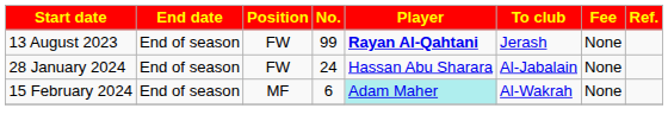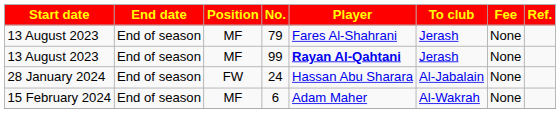 <table class="wikitable sortable">
 <tr>
 <th style="background:red; color:yellow;"><strong>Start date</strong></th>
 <th style="background:red; color:yellow;"><strong>End date</strong></th>
 <th style="background:red; color:yellow;"><strong>Position</strong></th>
 <th style="background:red; color:yellow;"><strong>No.</strong></th>
 <th style="background:red; color:yellow;"><strong>Player</strong></th>
 <th style="background:red; color:yellow;"><strong>To club</strong></th>
 <th style="background:red; color:yellow;"><strong>Fee</strong></th>
 <th style="background:red; color:yellow;"><strong>Ref.</strong></th>
 </tr>
 <tr>
 <td>13 August 2023</td>
 <td>End of season</td>
-<td style="text-align:center;">FW</td>
+<td style="text-align:center;">MF</td>
+<td style="text-align:center;">79</td>
+<td style="text-align:left;"> <a href='#'>Fares Al-Shahrani</a></td>
+<td style="text-align:left;"> <a href='#'>Jerash</a></td>
+<td>None</td>
+<td></td>
+</tr>
+<tr>
+<td>13 August 2023</td>
+<td>End of season</td>
+<td style="text-align:center;">MF</td>
 <td style="text-align:center;">99</td>
 <td style="text-align:left;"><strong> <a href='#'>Rayan Al-Qahtani</a></strong></td>
 <td style="text-align:left;"> <a href='#'>Jerash</a></td>
 <td>None</td>
 <td></td>
 </tr>
 <tr>
 <td>28 January 2024</td>
 <td>End of season</td>
 <td style="text-align:center;">FW</td>
 <td style="text-align:center;">24</td>
 <td style="text-align:left;"> <a href='#'>Hassan Abu Sharara</a></td>
 <td style="text-align:left;"> <a href='#'>Al-Jabalain</a></td>
 <td>None</td>
 <td></td>
 </tr>
 <tr>
 <td>15 February 2024</td>
 <td>End of season</td>
 <td style="text-align:center;">MF</td>
 <td style="text-align:center;">6</td>
-<td style="background: paleturquoise; text-align:left;"> <a href='#'>Adam Maher</a></td>
+<td style="text-align:left;"> <a href='#'>Adam Maher</a></td>
 <td style="text-align:left;"> <a href='#'>Al-Wakrah</a></td>
 <td>None</td>
 <td></td>
 </tr>
 <tr>
 </tr>
 </table>
